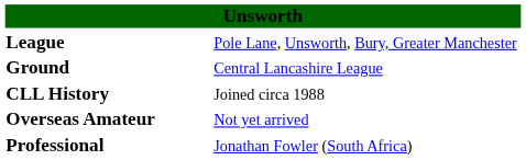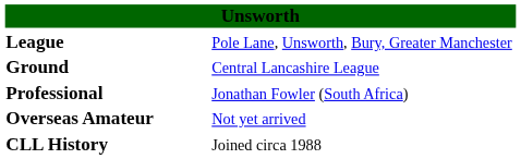 <table width=35% border=0 style="float:right;">
 <tr>
 <th colspan=2 style="background:#006600"><span><strong>Unsworth</strong></span></th>
 </tr>
 <tr>
 <td width=40%><strong>League</strong></td>
 <td><small> <a href='#'>Pole Lane</a>, <a href='#'>Unsworth</a>, <a href='#'>Bury, Greater Manchester</a></small></td>
 </tr>
 <tr>
 <td><strong>Ground</strong></td>
 <td><small><a href='#'>Central Lancashire League</a></small></td>
 </tr>
 <tr>
-<td><strong>CLL History</strong></td>
-<td><small>Joined circa 1988</small></td>
+<td><strong>Professional</strong></td>
+<td><small><a href='#'>Jonathan Fowler</a> (<a href='#'>South Africa</a>)</small></td>
 </tr>
 <tr>
 <td><strong>Overseas Amateur</strong></td>
 <td><small><a href='#'>Not yet arrived</a></small></td>
 </tr>
 <tr>
-<td><strong>Professional</strong></td>
-<td><small><a href='#'>Jonathan Fowler</a> (<a href='#'>South Africa</a>)</small></td>
+<td><strong>CLL History</strong></td>
+<td><small>Joined circa 1988</small></td>
 </tr>
 </table>
